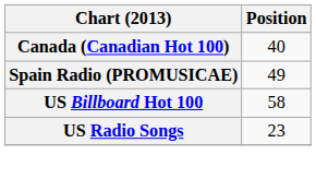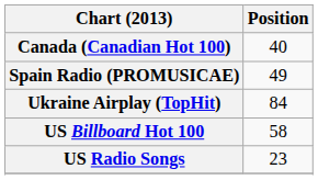 <table class="wikitable plainrowheaders sortable" style="text-align:center;">
 <tr>
 <th>Chart (2013)</th>
 <th>Position</th>
 </tr>
 <tr>
 <th scope="row">Canada (<a href='#'>Canadian Hot 100</a>)</th>
 <td>40</td>
 </tr>
 <tr>
 <th scope="row">Spain Radio (PROMUSICAE)</th>
 <td>49</td>
+</tr>
+<tr>
+<th scope="row">Ukraine Airplay (<a href='#'>TopHit</a>)</th>
+<td style="text-align:center;">84</td>
 </tr>
 <tr>
 <th scope="row">US <a href='#'><em>Billboard</em> Hot 100</a></th>
 <td>58</td>
 </tr>
 <tr>
 <th scope="row">US <a href='#'>Radio Songs</a></th>
 <td>23</td>
 </tr>
 <tr>
 </tr>
 <tr>
 </tr>
 <tr>
 </tr>
 <tr>
 </tr>
 </table>
